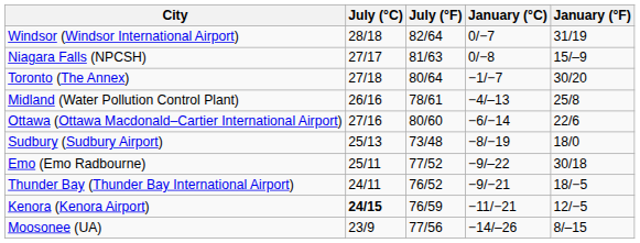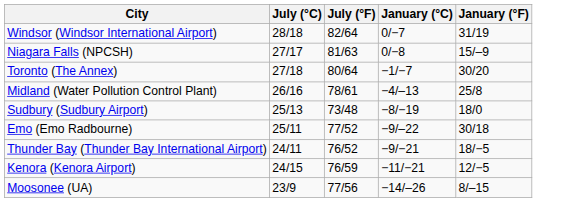 <table class="wikitable sortable">
 <tr>
 <th>City</th>
 <th>July (°C)</th>
 <th>July (°F)</th>
 <th>January (°C)</th>
 <th>January (°F)</th>
 </tr>
 <tr>
 <td><a href='#'>Windsor</a> (<a href='#'>Windsor International Airport</a>)</td>
 <td>28/18</td>
 <td>82/64</td>
 <td>0/−7</td>
 <td>31/19</td>
 </tr>
 <tr>
 <td><a href='#'>Niagara Falls</a> (NPCSH)</td>
 <td>27/17</td>
 <td>81/63</td>
 <td>0/−8</td>
 <td>15/–9</td>
 </tr>
 <tr>
 <td><a href='#'>Toronto</a> (<a href='#'>The Annex</a>)</td>
 <td>27/18</td>
 <td>80/64</td>
 <td>−1/−7</td>
 <td>30/20</td>
 </tr>
 <tr>
 <td><a href='#'>Midland</a> (Water Pollution Control Plant)</td>
 <td>26/16</td>
 <td>78/61</td>
 <td>−4/–13</td>
 <td>25/8</td>
 </tr>
 <tr>
-<td><a href='#'>Ottawa</a> (<a href='#'>Ottawa Macdonald–Cartier International Airport</a>)</td>
-<td>27/16</td>
-<td>80/60</td>
-<td>−6/−14</td>
-<td>22/6</td>
-</tr>
-<tr>
 <td><a href='#'>Sudbury</a> (<a href='#'>Sudbury Airport</a>)</td>
 <td>25/13</td>
 <td>73/48</td>
 <td>−8/−19</td>
 <td>18/0</td>
 </tr>
 <tr>
 <td><a href='#'>Emo</a> (Emo Radbourne)</td>
 <td>25/11</td>
 <td>77/52</td>
 <td>−9/–22</td>
 <td>30/18</td>
 </tr>
 <tr>
 <td><a href='#'>Thunder Bay</a> (<a href='#'>Thunder Bay International Airport</a>)</td>
 <td>24/11</td>
 <td>76/52</td>
 <td>−9/−21</td>
 <td>18/−5</td>
 </tr>
 <tr>
 <td><a href='#'>Kenora</a> (<a href='#'>Kenora Airport</a>)</td>
-<td><strong>24/15</strong></td>
+<td>24/15</td>
 <td>76/59</td>
 <td>−11/−21</td>
 <td>12/−5</td>
 </tr>
 <tr>
 <td><a href='#'>Moosonee</a> (UA)</td>
 <td>23/9</td>
 <td>77/56</td>
 <td>−14/–26</td>
 <td>8/–15</td>
 </tr>
 </table>
